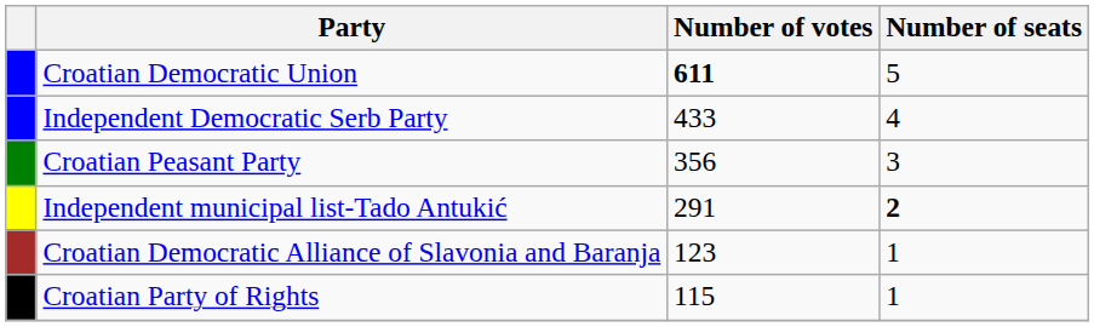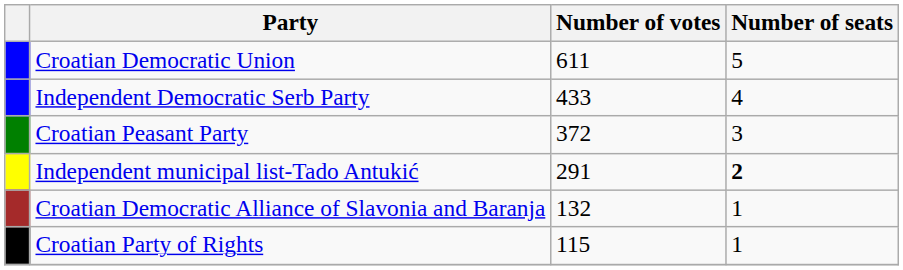 <table class="wikitable">
 <tr>
 <th style="width:10px"> </th>
 <th>Party</th>
 <th>Number of votes</th>
 <th>Number of seats</th>
 </tr>
 <tr>
 <td bgcolor=blue> </td>
 <td><a href='#'>Croatian Democratic Union</a></td>
-<td><strong>611</strong></td>
+<td>611</td>
 <td>5</td>
 </tr>
 <tr>
 <td bgcolor=blue> </td>
 <td><a href='#'>Independent Democratic Serb Party</a></td>
 <td>433</td>
 <td>4</td>
 </tr>
 <tr>
 <td bgcolor=green> </td>
 <td><a href='#'>Croatian Peasant Party</a></td>
-<td>356</td>
+<td>372</td>
 <td>3</td>
 </tr>
 <tr>
 <td bgcolor=yellow> </td>
 <td><a href='#'>Independent municipal list-Tado Antukić</a></td>
 <td>291</td>
 <td><strong>2</strong></td>
 </tr>
 <tr>
 <td bgcolor=brown> </td>
 <td><a href='#'>Croatian Democratic Alliance of Slavonia and Baranja</a></td>
-<td>123</td>
+<td>132</td>
 <td>1</td>
 </tr>
 <tr>
 <td bgcolor=black> </td>
 <td><a href='#'>Croatian Party of Rights</a></td>
 <td>115</td>
 <td>1</td>
 </tr>
 <tr>
 </tr>
 </table>
